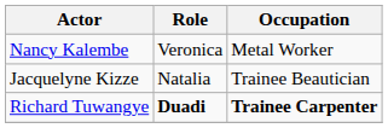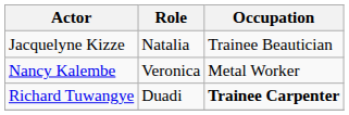 <table class="wikitable">
 <tr>
 <th>Actor</th>
 <th>Role</th>
 <th>Occupation</th>
 </tr>
 <tr>
+<td>Jacquelyne Kizze</td>
+<td>Natalia</td>
+<td>Trainee Beautician</td>
+</tr>
+<tr>
 <td><a href='#'>Nancy Kalembe</a></td>
 <td>Veronica</td>
 <td>Metal Worker</td>
 </tr>
 <tr>
-<td>Jacquelyne Kizze</td>
-<td>Natalia</td>
-<td>Trainee Beautician</td>
-</tr>
-<tr>
 <td><a href='#'>Richard Tuwangye</a></td>
-<td><strong>Duadi</strong></td>
+<td>Duadi</td>
 <td><strong>Trainee Carpenter</strong></td>
 </tr>
 <tr>
 </tr>
 </table>
